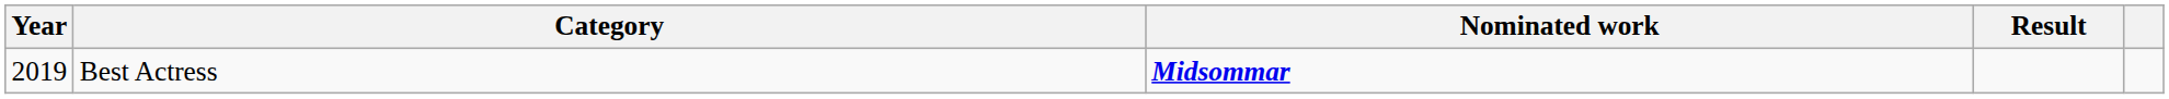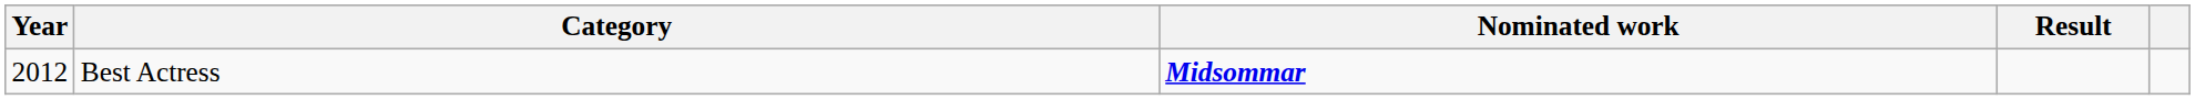 <table class="wikitable sortable">
 <tr>
 <th scope="col" style="width:1em;">Year</th>
 <th scope="col" style="width:39em;">Category</th>
 <th scope="col" style="width:30em;">Nominated work</th>
 <th scope="col" style="width:5em;">Result</th>
 <th scope="col" style="width:1em;"class="unsortable"></th>
 </tr>
 <tr>
-<td>2019</td>
+<td>2012</td>
 <td>Best Actress</td>
 <td><strong><em><a href='#'>Midsommar</a></em></strong></td>
 <td></td>
 <td align="center"></td>
 </tr>
 </table>
